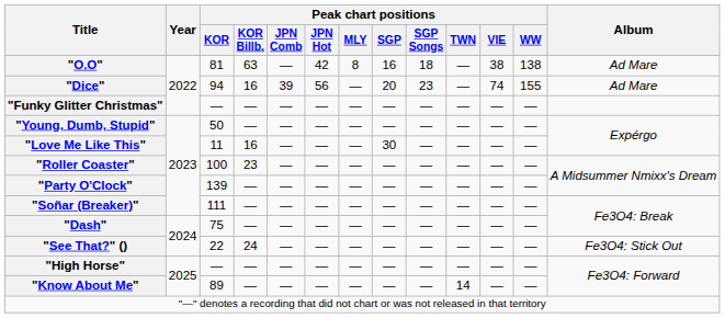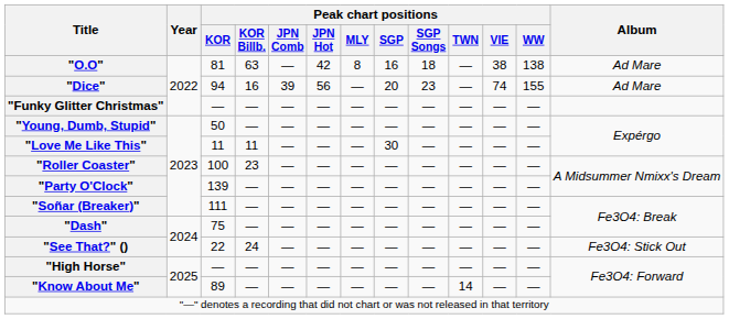 <table class="wikitable plainrowheaders" style="text-align:center">
 <tr>
 <th scope="col" rowspan="2">Title</th>
 <th scope="col" rowspan="2">Year</th>
 <th scope="col" colspan="10">Peak chart positions</th>
 <th scope="col" rowspan="2">Album</th>
 </tr>
 <tr>
 <th scope="col" style="font-size:90%; width:2.5em"><a href='#'>KOR</a><br></th>
 <th scope="col" style="font-size:90%; width:2.5em"><a href='#'>KOR<br>Billb.</a><br></th>
 <th scope="col" style="font-size:90%; width:2.5em"><a href='#'>JPN<br>Comb</a><br></th>
 <th scope="col" style="font-size:90%; width:2.5em"><a href='#'>JPN<br>Hot</a><br></th>
 <th scope="col" style="font-size:90%; width:2.5em"><a href='#'>MLY</a><br></th>
 <th scope="col" style="font-size:90%; width:2.5em"><a href='#'>SGP</a><br></th>
 <th scope="col" style="font-size:90%; width:2.5em"><a href='#'>SGP<br>Songs</a><br></th>
 <th scope="col" style="font-size:90%; width:2.5em"><a href='#'>TWN</a><br></th>
 <th scope="col" style="font-size:90%; width:2.5em"><a href='#'>VIE</a><br></th>
 <th scope="col" style="font-size:90%; width:2.5em"><a href='#'>WW</a><br></th>
 </tr>
 <tr>
 <th scope="row">"<a href='#'>O.O</a>"</th>
 <td rowspan="3">2022</td>
 <td>81</td>
 <td>63</td>
 <td>—</td>
 <td>42</td>
 <td>8</td>
 <td>16</td>
 <td>18</td>
 <td>—</td>
 <td>38</td>
 <td>138</td>
 <td><em>Ad Mare</em></td>
 </tr>
 <tr>
 <th scope="row">"<a href='#'>Dice</a>"</th>
 <td>94</td>
 <td>16</td>
 <td>39</td>
 <td>56</td>
 <td>—</td>
 <td>20</td>
 <td>23</td>
 <td>—</td>
 <td>74</td>
 <td>155</td>
 <td><em>Ad Mare</em></td>
 </tr>
 <tr>
 <th scope="row">"Funky Glitter Christmas"</th>
 <td>—</td>
 <td>—</td>
 <td>—</td>
 <td>—</td>
 <td>—</td>
 <td>—</td>
 <td>—</td>
 <td>—</td>
 <td>—</td>
 <td>—</td>
 <td></td>
 </tr>
 <tr>
 <th scope="row">"<a href='#'>Young, Dumb, Stupid</a>"</th>
 <td rowspan="5">2023</td>
 <td>50</td>
 <td>—</td>
 <td>—</td>
 <td>—</td>
 <td>—</td>
 <td>—</td>
 <td>—</td>
 <td>—</td>
 <td>—</td>
 <td>—</td>
 <td rowspan="2"><em>Expérgo</em></td>
 </tr>
 <tr>
 <th scope="row">"<a href='#'>Love Me Like This</a>"</th>
 <td>11</td>
-<td>16</td>
+<td>11</td>
 <td>—</td>
 <td>—</td>
 <td>—</td>
 <td>30</td>
 <td>—</td>
 <td>—</td>
 <td>—</td>
 <td>—</td>
 </tr>
 <tr>
 <th scope="row">"<a href='#'>Roller Coaster</a>"</th>
 <td>100</td>
 <td>23</td>
 <td>—</td>
 <td>—</td>
 <td>—</td>
 <td>—</td>
 <td>—</td>
 <td>—</td>
 <td>—</td>
 <td>—</td>
 <td rowspan="2"><em>A Midsummer Nmixx's Dream</em></td>
 </tr>
 <tr>
 <th scope="row">"<a href='#'>Party O'Clock</a>"</th>
 <td>139</td>
 <td>—</td>
 <td>—</td>
 <td>—</td>
 <td>—</td>
 <td>—</td>
 <td>—</td>
 <td>—</td>
 <td>—</td>
 <td>—</td>
 </tr>
 <tr>
 <th scope="row">"<a href='#'>Soñar (Breaker)</a>"</th>
 <td>111</td>
 <td>—</td>
 <td>—</td>
 <td>—</td>
 <td>—</td>
 <td>—</td>
 <td>—</td>
 <td>—</td>
 <td>—</td>
 <td>—</td>
 <td rowspan="2"><em>Fe3O4: Break</em></td>
 </tr>
 <tr>
 <th scope="row">"<a href='#'>Dash</a>"</th>
 <td rowspan="2">2024</td>
 <td>75</td>
 <td>—</td>
 <td>—</td>
 <td>—</td>
 <td>—</td>
 <td>—</td>
 <td>—</td>
 <td>—</td>
 <td>—</td>
 <td>—</td>
 </tr>
 <tr>
 <th scope="row">"<a href='#'>See That?</a>" ()</th>
 <td>22</td>
 <td>24</td>
 <td>—</td>
 <td>—</td>
 <td>—</td>
 <td>—</td>
 <td>—</td>
 <td>—</td>
 <td>—</td>
 <td>—</td>
 <td><em>Fe3O4: Stick Out</em></td>
 </tr>
 <tr>
 <th scope="row">"High Horse"</th>
 <td rowspan="2">2025</td>
 <td>—</td>
 <td>—</td>
 <td>—</td>
 <td>—</td>
 <td>—</td>
 <td>—</td>
 <td>—</td>
 <td>—</td>
 <td>—</td>
 <td>—</td>
 <td rowspan="2"><em>Fe3O4: Forward</em></td>
 </tr>
 <tr>
 <th scope="row">"<a href='#'>Know About Me</a>"</th>
 <td>89</td>
 <td>—</td>
 <td>—</td>
 <td>—</td>
 <td>—</td>
 <td>—</td>
 <td>—</td>
 <td>14</td>
 <td>—</td>
 <td>—</td>
 </tr>
 <tr>
 <td colspan="13" style="font-size:85%">"—" denotes a recording that did not chart or was not released in that territory</td>
 </tr>
 </table>
